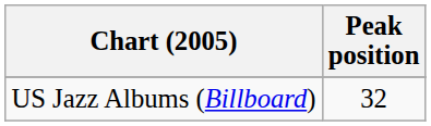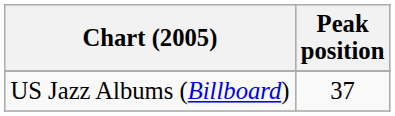 <table class="wikitable sortable">
 <tr>
 <th>Chart (2005)</th>
 <th>Peak<br>position</th>
 </tr>
 <tr>
 </tr>
 <tr>
 </tr>
 <tr>
 </tr>
 <tr>
 </tr>
 <tr>
 </tr>
 <tr>
 <td>US Jazz Albums (<em><a href='#'>Billboard</a></em>)</td>
-<td align=center>32</td>
+<td align=center>37</td>
 </tr>
 </table>
